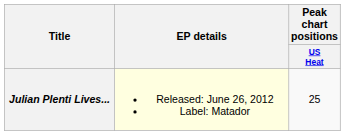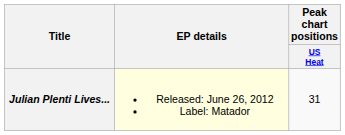 <table class="wikitable plainrowheaders" style="text-align:center;">
 <tr>
 <th scope="col" rowspan="2" style="width:10em;">Title</th>
 <th scope="col" rowspan="2" style="width:16em;">EP details</th>
 <th scope="col" colspan="1">Peak chart positions</th>
 </tr>
 <tr>
 <th scope="col" style="width:2.5em;font-size:80%;"><a href='#'>US<br>Heat</a><br></th>
 </tr>
 <tr>
 <th scope="row"><em>Julian Plenti Lives...</em></th>
 <td style="background: lightyellow;"><br><ul><li>Released: June 26, 2012</li><li>Label: Matador</li></ul></td>
-<td>25</td>
+<td>31</td>
 </tr>
 </table>
